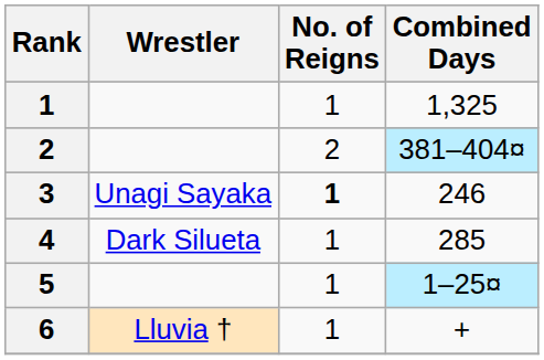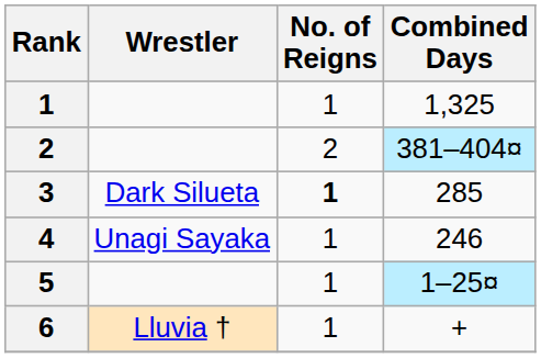 <table class="wikitable sortable" style="text-align: center">
 <tr>
 <th>Rank</th>
 <th>Wrestler</th>
 <th>No. of<br>Reigns</th>
 <th>Combined<br>Days</th>
 </tr>
 <tr>
 <th>1</th>
 <td></td>
 <td>1</td>
 <td>1,325</td>
 </tr>
 <tr>
 <th>2</th>
 <td></td>
 <td>2</td>
 <td style="background-color:#bbeeff">381–404¤</td>
 </tr>
 <tr>
 <th>3</th>
-<td><a href='#'>Unagi Sayaka</a></td>
+<td><a href='#'>Dark Silueta</a></td>
 <td><strong>1</strong></td>
-<td>246</td>
+<td>285</td>
 </tr>
 <tr>
 <th>4</th>
-<td><a href='#'>Dark Silueta</a></td>
+<td><a href='#'>Unagi Sayaka</a></td>
 <td>1</td>
-<td>285</td>
+<td>246</td>
 </tr>
 <tr>
 <th>5</th>
 <td></td>
 <td>1</td>
 <td style="background-color:#bbeeff">1–25¤</td>
 </tr>
 <tr>
 <th>6</th>
 <td style="background-color: #ffe6bd"><a href='#'>Lluvia</a> †</td>
 <td>1</td>
 <td>+</td>
 </tr>
 <tr>
 </tr>
 </table>
